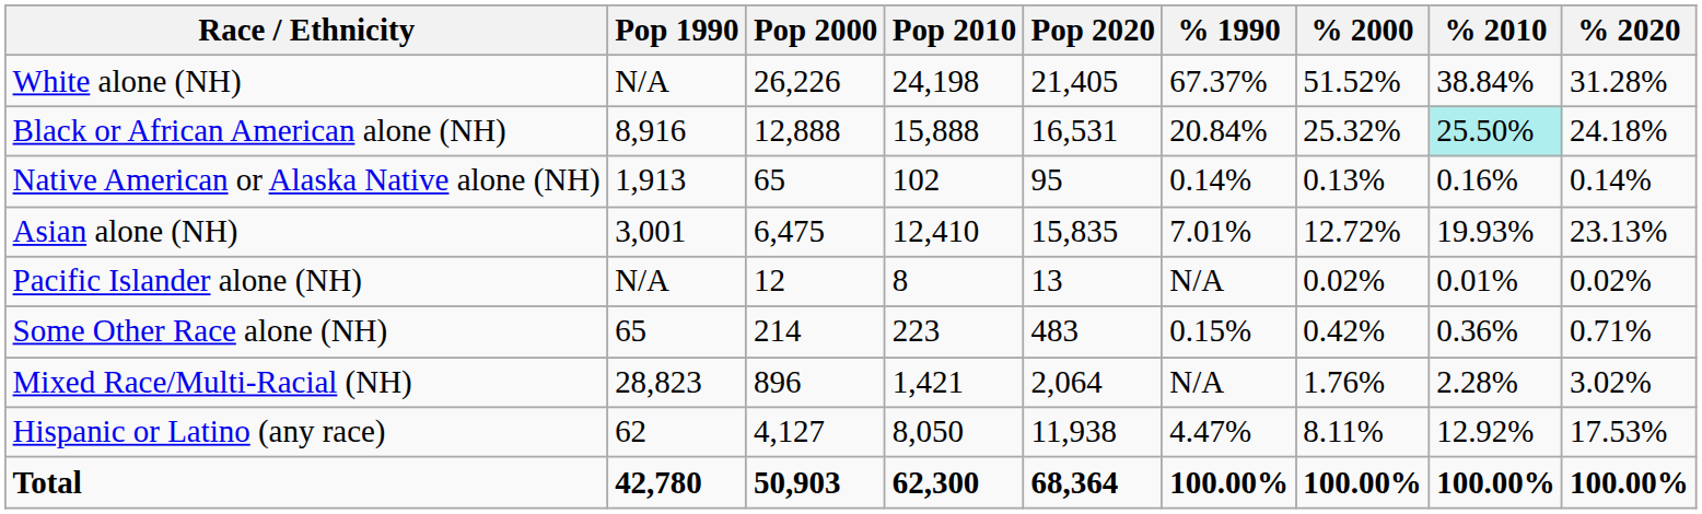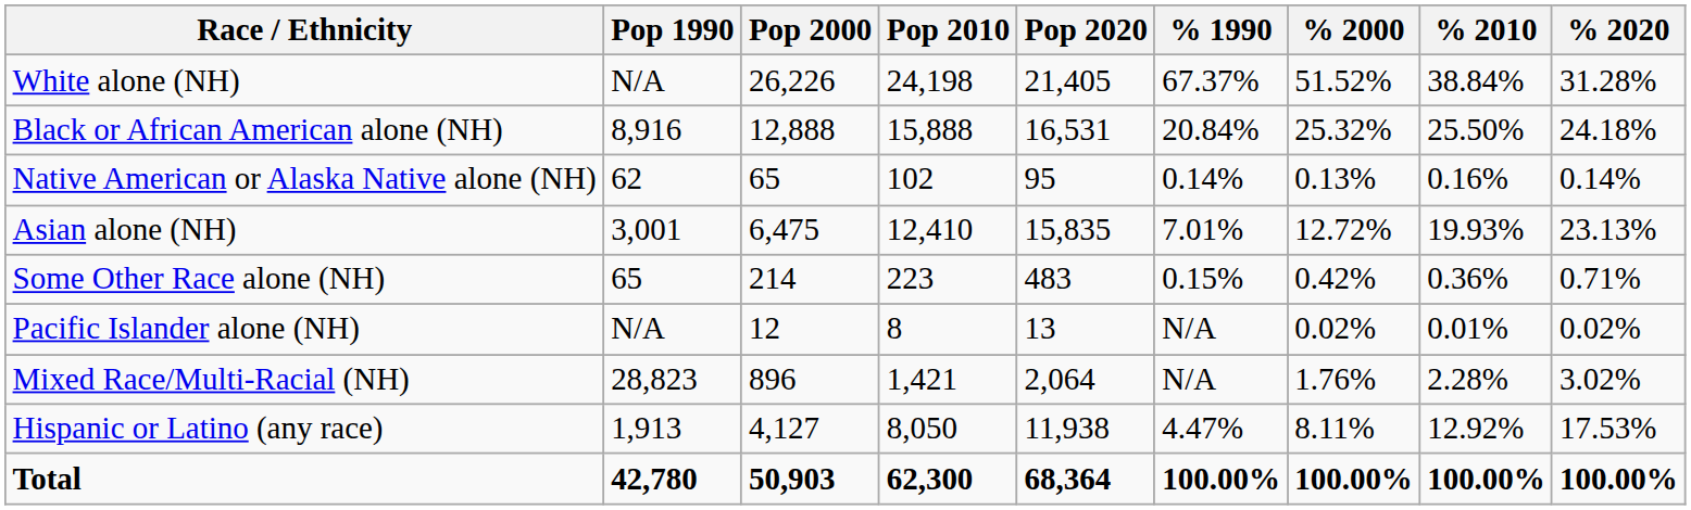 <table class="wikitable">
 <tr>
 <th>Race / Ethnicity</th>
 <th>Pop 1990</th>
 <th>Pop 2000</th>
 <th>Pop 2010</th>
 <th>Pop 2020</th>
 <th>% 1990</th>
 <th>% 2000</th>
 <th>% 2010</th>
 <th>% 2020</th>
 </tr>
 <tr>
 <td><a href='#'>White</a> alone (NH)</td>
 <td>N/A</td>
 <td>26,226</td>
 <td>24,198</td>
 <td>21,405</td>
 <td>67.37%</td>
 <td>51.52%</td>
 <td>38.84%</td>
 <td>31.28%</td>
 </tr>
 <tr>
 <td><a href='#'>Black or African American</a> alone (NH)</td>
 <td>8,916</td>
 <td>12,888</td>
 <td>15,888</td>
 <td>16,531</td>
 <td>20.84%</td>
 <td>25.32%</td>
-<td style="background: paleturquoise;">25.50%</td>
+<td>25.50%</td>
 <td>24.18%</td>
 </tr>
 <tr>
 <td><a href='#'>Native American</a> or <a href='#'>Alaska Native</a> alone (NH)</td>
-<td>1,913</td>
+<td>62</td>
 <td>65</td>
 <td>102</td>
 <td>95</td>
 <td>0.14%</td>
 <td>0.13%</td>
 <td>0.16%</td>
 <td>0.14%</td>
 </tr>
 <tr>
 <td><a href='#'>Asian</a> alone (NH)</td>
 <td>3,001</td>
 <td>6,475</td>
 <td>12,410</td>
 <td>15,835</td>
 <td>7.01%</td>
 <td>12.72%</td>
 <td>19.93%</td>
 <td>23.13%</td>
 </tr>
 <tr>
+<td><a href='#'>Some Other Race</a> alone (NH)</td>
+<td>65</td>
+<td>214</td>
+<td>223</td>
+<td>483</td>
+<td>0.15%</td>
+<td>0.42%</td>
+<td>0.36%</td>
+<td>0.71%</td>
+</tr>
+<tr>
 <td><a href='#'>Pacific Islander</a> alone (NH)</td>
 <td>N/A</td>
 <td>12</td>
 <td>8</td>
 <td>13</td>
 <td>N/A</td>
 <td>0.02%</td>
 <td>0.01%</td>
 <td>0.02%</td>
-</tr>
-<tr>
-<td><a href='#'>Some Other Race</a> alone (NH)</td>
-<td>65</td>
-<td>214</td>
-<td>223</td>
-<td>483</td>
-<td>0.15%</td>
-<td>0.42%</td>
-<td>0.36%</td>
-<td>0.71%</td>
 </tr>
 <tr>
 <td><a href='#'>Mixed Race/Multi-Racial</a> (NH)</td>
 <td>28,823</td>
 <td>896</td>
 <td>1,421</td>
 <td>2,064</td>
 <td>N/A</td>
 <td>1.76%</td>
 <td>2.28%</td>
 <td>3.02%</td>
 </tr>
 <tr>
 <td><a href='#'>Hispanic or Latino</a> (any race)</td>
-<td>62</td>
+<td>1,913</td>
 <td>4,127</td>
 <td>8,050</td>
 <td>11,938</td>
 <td>4.47%</td>
 <td>8.11%</td>
 <td>12.92%</td>
 <td>17.53%</td>
 </tr>
 <tr>
 <td><strong>Total</strong></td>
 <td><strong>42,780</strong></td>
 <td><strong>50,903</strong></td>
 <td><strong>62,300</strong></td>
 <td><strong>68,364</strong></td>
 <td><strong>100.00%</strong></td>
 <td><strong>100.00%</strong></td>
 <td><strong>100.00%</strong></td>
 <td><strong>100.00%</strong></td>
 </tr>
 </table>
